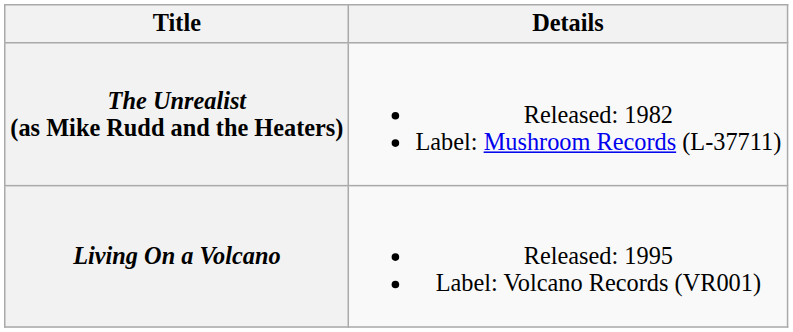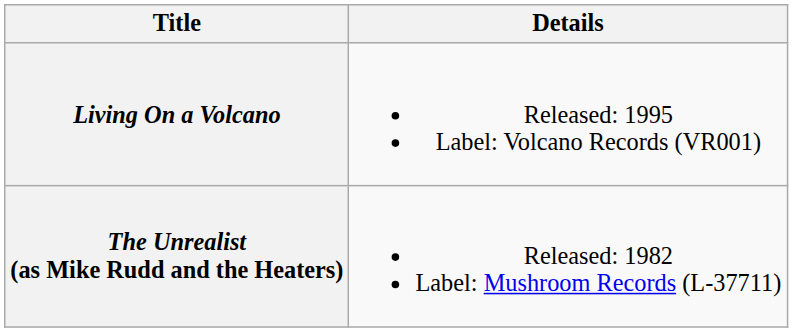 <table class="wikitable plainrowheaders" style="text-align:center;" border="1">
 <tr>
 <th scope="col">Title</th>
 <th scope="col">Details</th>
 </tr>
 <tr>
+<th scope="row"><em>Living On a Volcano </em></th>
+<td><br><ul><li>Released: 1995</li><li>Label: Volcano Records (VR001)</li></ul></td>
+</tr>
+<tr>
 <th scope="row"><em>The Unrealist</em> <br>(as Mike Rudd and the Heaters)</th>
 <td><br><ul><li>Released: 1982</li><li>Label: <a href='#'>Mushroom Records</a> (L-37711)</li></ul></td>
 </tr>
-<tr>
-<th scope="row"><em>Living On a Volcano </em></th>
-<td><br><ul><li>Released: 1995</li><li>Label: Volcano Records (VR001)</li></ul></td>
-</tr>
 </table>
